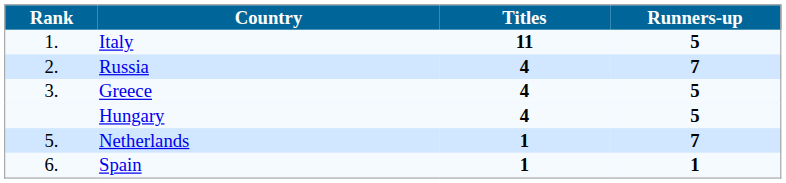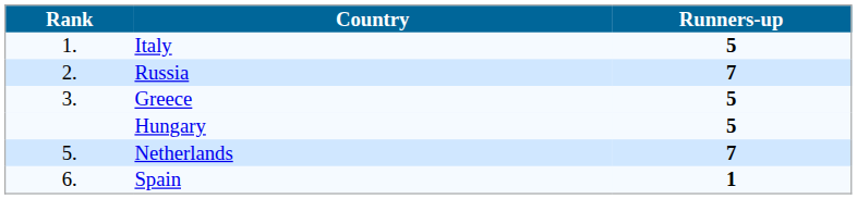 <table cellspacing="0" style="background: #EBF5FF; border: 1px #aaa solid; border-collapse: collapse; font-size: 95%;" width=50%>
 <tr bgcolor=#006699 style="color:white;">
 <th width=5%>Rank</th>
 <th width=20%>Country</th>
-<th width=10%>Titles</th>
 <th width=10%>Runners-up</th>
 </tr>
 <tr bgcolor=#F5FAFF>
 <td align=center>1.</td>
 <td> <a href='#'>Italy</a></td>
-<td align=center><strong>11</strong></td>
 <td align=center><strong>5</strong></td>
 </tr>
 <tr bgcolor=#D0E7FF>
 <td align=center>2.</td>
 <td> <a href='#'>Russia</a></td>
-<td align=center><strong>4</strong></td>
 <td align=center><strong>7</strong></td>
 </tr>
 <tr bgcolor=#F5FAFF>
 <td align=center>3.</td>
 <td> <a href='#'>Greece</a></td>
-<td align=center><strong>4</strong></td>
 <td align=center><strong>5</strong></td>
 </tr>
 <tr bgcolor=#F5FAFF>
 <td align=center></td>
 <td> <a href='#'>Hungary</a></td>
-<td align=center><strong>4</strong></td>
 <td align=center><strong>5</strong></td>
 </tr>
 <tr bgcolor=#D0E7FF>
 <td align=center>5.</td>
 <td> <a href='#'>Netherlands</a></td>
-<td align=center><strong>1</strong></td>
 <td align=center><strong>7</strong></td>
 </tr>
 <tr bgcolor=#F5FAFF>
 <td align=center>6.</td>
 <td> <a href='#'>Spain</a></td>
 <td align=center><strong>1</strong></td>
-<td align=center><strong>1</strong></td>
 </tr>
 </table>
